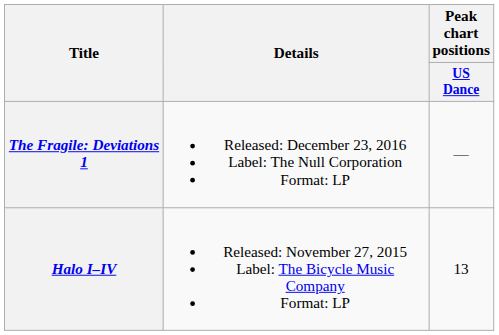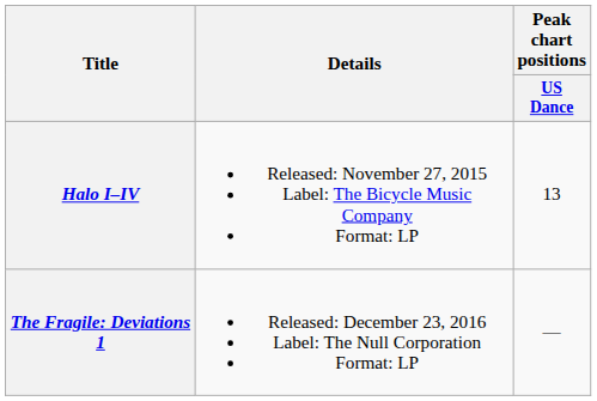 <table class="wikitable plainrowheaders" style="text-align:center;">
 <tr>
 <th scope="col" rowspan="2" style="width:10em;">Title</th>
 <th scope="col" rowspan="2" style="width:17em;">Details</th>
 <th scope="col">Peak chart positions</th>
 </tr>
 <tr>
 <th scope="col" style="width:2.5em;font-size:90%;"><a href='#'>US<br>Dance</a><br></th>
 </tr>
 <tr>
+<th scope="row"><em><a href='#'>Halo I–IV</a></em></th>
+<td><br><ul><li>Released: November 27, 2015</li><li>Label: <a href='#'>The Bicycle Music Company</a></li><li>Format: LP</li></ul></td>
+<td>13</td>
+</tr>
+<tr>
 <th scope="row"><em><a href='#'>The Fragile: Deviations 1</a></em></th>
 <td><br><ul><li>Released: December 23, 2016</li><li>Label: The Null Corporation</li><li>Format: LP</li></ul></td>
 <td>—</td>
 </tr>
-<tr>
-<th scope="row"><em><a href='#'>Halo I–IV</a></em></th>
-<td><br><ul><li>Released: November 27, 2015</li><li>Label: <a href='#'>The Bicycle Music Company</a></li><li>Format: LP</li></ul></td>
-<td>13</td>
-</tr>
 </table>
